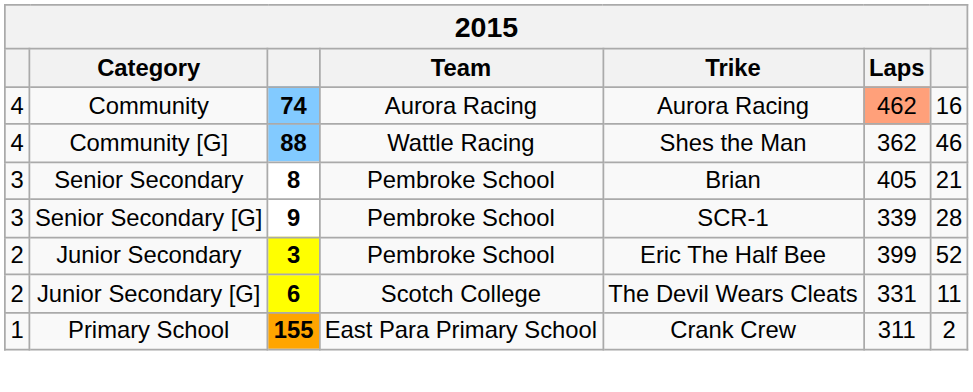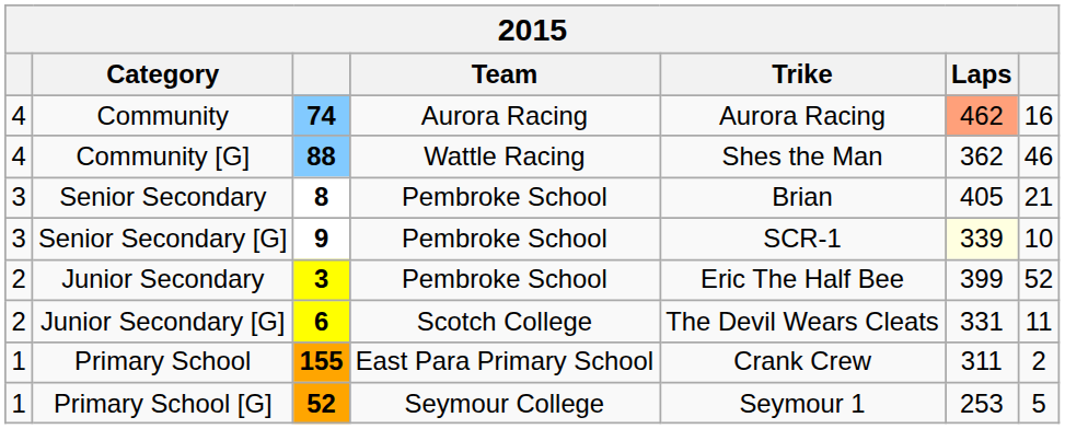 <table class="wikitable" style="font-size: 85%; text-align:center">
 <tr>
 <th colspan="7" width="300"><big>2015</big></th>
 </tr>
 <tr>
 <th style="background:#ccfwidth:2.5%"></th>
 <th style="background:#ccfwidth:19%">Category</th>
 <th valign="middle" style="background:#ccfwidth:3.5%"></th>
 <th style="background:#ccfwidth:32%">Team</th>
 <th style="background:#ccfwidth:32%">Trike</th>
 <th style="background:#ccfwidth:5%">Laps</th>
 <th style="background:#ccfwidth:6%"></th>
 </tr>
 <tr>
 <td>4</td>
 <td>Community</td>
 <td bgcolor=#82CAFF><strong>74</strong></td>
 <td> Aurora Racing</td>
 <td>Aurora Racing</td>
 <td style="background: lightsalmon;">462</td>
 <td>16</td>
 </tr>
 <tr>
 <td>4</td>
 <td>Community [G]</td>
 <td bgcolor=#82CAFF><strong>88</strong></td>
 <td> Wattle Racing</td>
 <td>Shes the Man</td>
 <td>362</td>
 <td>46</td>
 </tr>
 <tr>
 <td>3</td>
 <td>Senior Secondary</td>
 <td bgcolor="#FFFFFF"><strong>8</strong></td>
 <td> Pembroke School</td>
 <td>Brian</td>
 <td>405</td>
 <td>21</td>
 </tr>
 <tr>
 <td>3</td>
 <td>Senior Secondary [G]</td>
 <td bgcolor="#FFFFFF"><strong>9</strong></td>
 <td> Pembroke School</td>
 <td>SCR-1</td>
-<td>339</td>
-<td>28</td>
+<td style="background: lightyellow;">339</td>
+<td>10</td>
 </tr>
 <tr>
 <td>2</td>
 <td>Junior Secondary</td>
 <td bgcolor="#FFFF00"><strong>3</strong></td>
 <td> Pembroke School</td>
 <td>Eric The Half Bee</td>
 <td>399</td>
 <td>52</td>
 </tr>
 <tr>
 <td>2</td>
 <td>Junior Secondary [G]</td>
 <td bgcolor="#FFFF00"><strong>6</strong></td>
 <td> Scotch College</td>
 <td>The Devil Wears Cleats</td>
 <td>331</td>
 <td>11</td>
 </tr>
 <tr>
 <td>1</td>
 <td>Primary School</td>
 <td bgcolor="#FFA500"><strong>155</strong></td>
 <td> East Para Primary School</td>
 <td>Crank Crew</td>
 <td>311</td>
 <td>2</td>
 </tr>
+<tr>
+<td>1</td>
+<td>Primary School [G]</td>
+<td bgcolor="#FFA500"><strong>52</strong></td>
+<td> Seymour College</td>
+<td>Seymour 1</td>
+<td>253</td>
+<td>5</td>
+</tr>
 </table>
